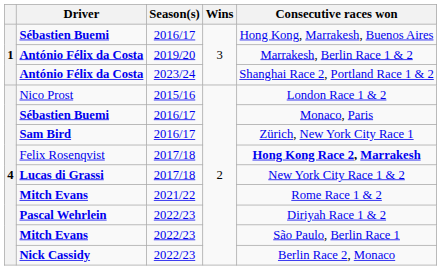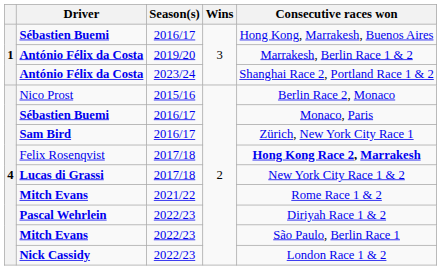 <table class="wikitable" style="text-align:center">
 <tr>
 <th></th>
 <th>Driver</th>
 <th>Season(s)</th>
 <th>Wins</th>
 <th>Consecutive races won</th>
 </tr>
 <tr>
 <th rowspan=3>1</th>
 <td align=left> <strong><a href='#'>Sébastien Buemi</a></strong></td>
 <td><a href='#'>2016/17</a></td>
 <td rowspan=3>3</td>
 <td><a href='#'>Hong Kong</a>, <a href='#'>Marrakesh</a>, <a href='#'>Buenos Aires</a></td>
 </tr>
 <tr>
 <td align=left> <strong><a href='#'>António Félix da Costa</a></strong></td>
 <td><a href='#'>2019/20</a></td>
 <td><a href='#'>Marrakesh</a>, <a href='#'>Berlin Race 1 & 2</a></td>
 </tr>
 <tr>
 <td align=left> <strong><a href='#'>António Félix da Costa</a></strong></td>
 <td><a href='#'>2023/24</a></td>
 <td><a href='#'>Shanghai Race 2</a>, <a href='#'>Portland Race 1 & 2</a></td>
 </tr>
 <tr>
 <th rowspan=9>4</th>
 <td align=left> <a href='#'>Nico Prost</a></td>
 <td><a href='#'>2015/16</a></td>
 <td rowspan=9>2</td>
-<td><a href='#'>London Race 1 & 2</a></td>
+<td><a href='#'>Berlin Race 2</a>, <a href='#'>Monaco</a></td>
 </tr>
 <tr>
 <td align=left> <strong><a href='#'>Sébastien Buemi</a></strong></td>
 <td><a href='#'>2016/17</a></td>
 <td><a href='#'>Monaco</a>, <a href='#'>Paris</a></td>
 </tr>
 <tr>
 <td align=left> <strong><a href='#'>Sam Bird</a></strong></td>
 <td><a href='#'>2016/17</a></td>
 <td><a href='#'>Zürich</a>, <a href='#'>New York City Race 1</a></td>
 </tr>
 <tr>
 <td align=left> <a href='#'>Felix Rosenqvist</a></td>
 <td><a href='#'>2017/18</a></td>
 <td><strong><a href='#'>Hong Kong Race 2</a>, <a href='#'>Marrakesh</a></strong></td>
 </tr>
 <tr>
 <td align=left> <strong><a href='#'>Lucas di Grassi</a></strong></td>
 <td><a href='#'>2017/18</a></td>
 <td><a href='#'>New York City Race 1 & 2</a></td>
 </tr>
 <tr>
 <td align=left> <strong><a href='#'>Mitch Evans</a></strong></td>
 <td><a href='#'>2021/22</a></td>
 <td><a href='#'>Rome Race 1 & 2</a></td>
 </tr>
 <tr>
 <td align=left> <strong><a href='#'>Pascal Wehrlein</a></strong></td>
 <td><a href='#'>2022/23</a></td>
 <td><a href='#'>Diriyah Race 1 & 2</a></td>
 </tr>
 <tr>
 <td align=left> <strong><a href='#'>Mitch Evans</a></strong></td>
 <td><a href='#'>2022/23</a></td>
 <td><a href='#'>São Paulo</a>, <a href='#'>Berlin Race 1</a></td>
 </tr>
 <tr>
 <td align=left> <strong><a href='#'>Nick Cassidy</a></strong></td>
 <td><a href='#'>2022/23</a></td>
-<td><a href='#'>Berlin Race 2</a>, <a href='#'>Monaco</a></td>
+<td><a href='#'>London Race 1 & 2</a></td>
 </tr>
 </table>
